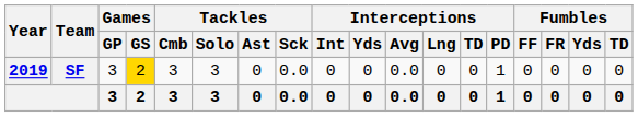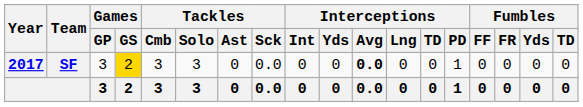 <table class= "wikitable" style="text-align: center;">
 <tr>
 <th rowspan="2">Year</th>
 <th rowspan="2">Team</th>
 <th colspan="2">Games</th>
 <th colspan="4">Tackles</th>
 <th colspan="6">Interceptions</th>
 <th colspan="4">Fumbles</th>
 </tr>
 <tr>
 <th>GP</th>
 <th>GS</th>
 <th>Cmb</th>
 <th>Solo</th>
 <th>Ast</th>
 <th>Sck</th>
 <th>Int</th>
 <th>Yds</th>
 <th>Avg</th>
 <th>Lng</th>
 <th>TD</th>
 <th>PD</th>
 <th>FF</th>
 <th>FR</th>
 <th>Yds</th>
 <th>TD</th>
 </tr>
 <tr>
-<th><a href='#'>2019</a></th>
+<th><a href='#'>2017</a></th>
 <th><a href='#'>SF</a></th>
 <td>3</td>
 <td style="background: gold;">2</td>
 <td>3</td>
 <td>3</td>
 <td>0</td>
 <td>0.0</td>
 <td>0</td>
 <td>0</td>
-<td>0.0</td>
+<td><strong>0.0</strong></td>
 <td>0</td>
 <td>0</td>
 <td>1</td>
 <td>0</td>
 <td>0</td>
 <td>0</td>
 <td>0</td>
 </tr>
 <tr>
 <th colspan="2"></th>
 <th>3</th>
 <th>2</th>
 <th>3</th>
 <th>3</th>
 <th>0</th>
 <th>0.0</th>
 <th>0</th>
 <th>0</th>
 <th>0.0</th>
 <th>0</th>
 <th>0</th>
 <th>1</th>
 <th>0</th>
 <th>0</th>
 <th>0</th>
 <th>0</th>
 </tr>
 </table>
